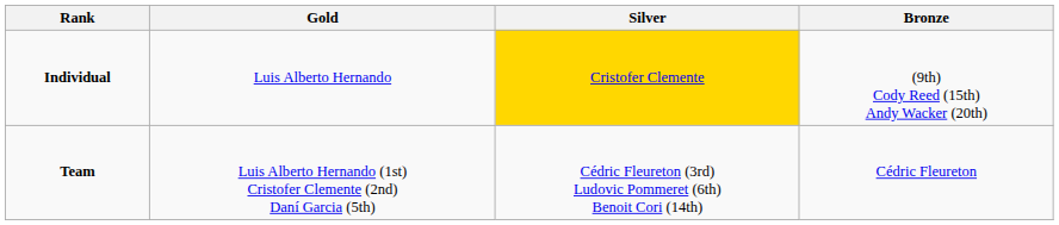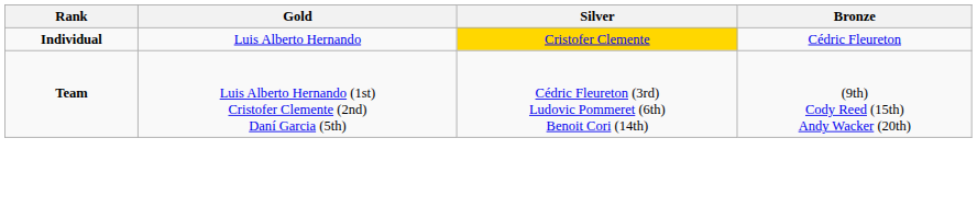 <table class="wikitable" width=80% style="font-size:90%; text-align:center;">
 <tr>
 <th>Rank</th>
 <th>Gold</th>
 <th>Silver</th>
 <th>Bronze</th>
 </tr>
 <tr>
 <td align="center"><strong>Individual</strong></td>
 <td> <a href='#'>Luis Alberto Hernando</a> <br></td>
 <td style="background: gold;"> <a href='#'>Cristofer Clemente</a> <br></td>
-<td>  <br><br> (9th) <br><a href='#'>Cody Reed</a> (15th) <br><a href='#'>Andy Wacker</a> (20th) </td>
+<td> <a href='#'>Cédric Fleureton</a> <br></td>
 </tr>
 <tr>
 <td align="center"><strong>Team</strong></td>
 <td>  <br><br><a href='#'>Luis Alberto Hernando</a> (1st) <br><a href='#'>Cristofer Clemente</a> (2nd) <br><a href='#'>Daní Garcia</a> (5th) </td>
 <td> <br><br><a href='#'>Cédric Fleureton</a> (3rd) <br><a href='#'>Ludovic Pommeret</a> (6th) <br><a href='#'>Benoit Cori</a> (14th) </td>
-<td> <a href='#'>Cédric Fleureton</a> <br></td>
+<td>  <br><br> (9th) <br><a href='#'>Cody Reed</a> (15th) <br><a href='#'>Andy Wacker</a> (20th) </td>
 </tr>
 </table>
